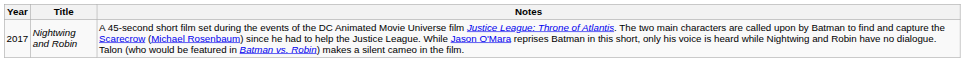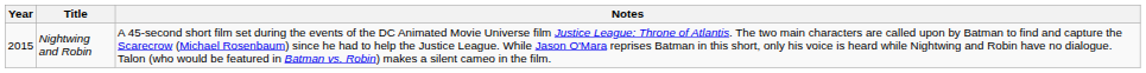 <table class="wikitable sortable">
 <tr>
 <th>Year</th>
 <th>Title</th>
 <th>Notes</th>
 </tr>
 <tr>
-<td>2017</td>
+<td>2015</td>
 <td><em>Nightwing and Robin</em></td>
 <td>A 45-second short film set during the events of the DC Animated Movie Universe film <em><a href='#'>Justice League: Throne of Atlantis</a></em>. The two main characters are called upon by Batman to find and capture the <a href='#'>Scarecrow</a> (<a href='#'>Michael Rosenbaum</a>) since he had to help the Justice League. While <a href='#'>Jason O'Mara</a> reprises Batman in this short, only his voice is heard while Nightwing and Robin have no dialogue. Talon (who would be featured in <em><a href='#'>Batman vs. Robin</a></em>) makes a silent cameo in the film.</td>
 </tr>
 </table>
